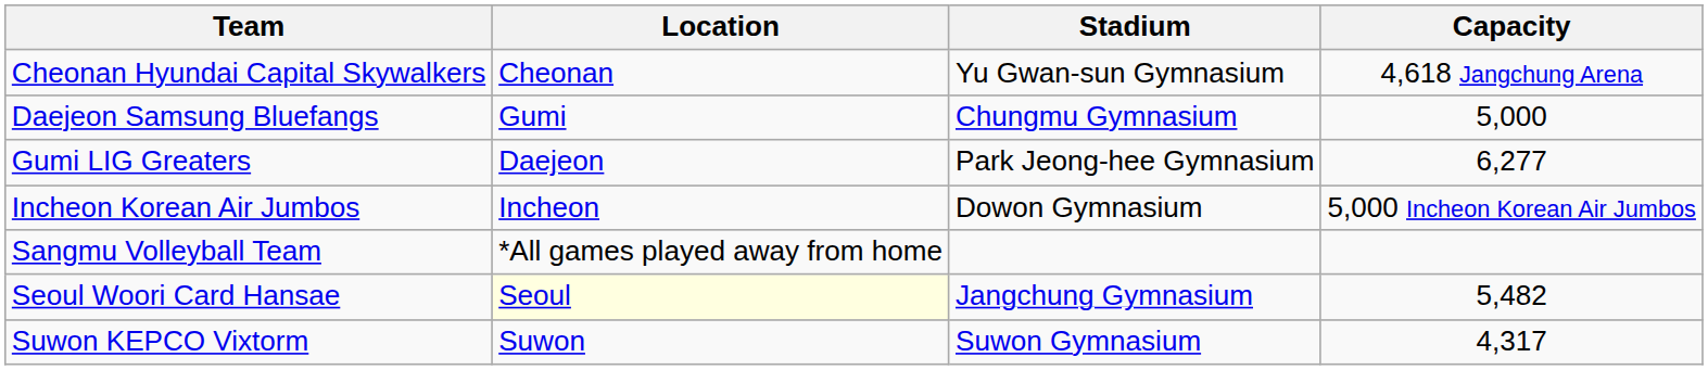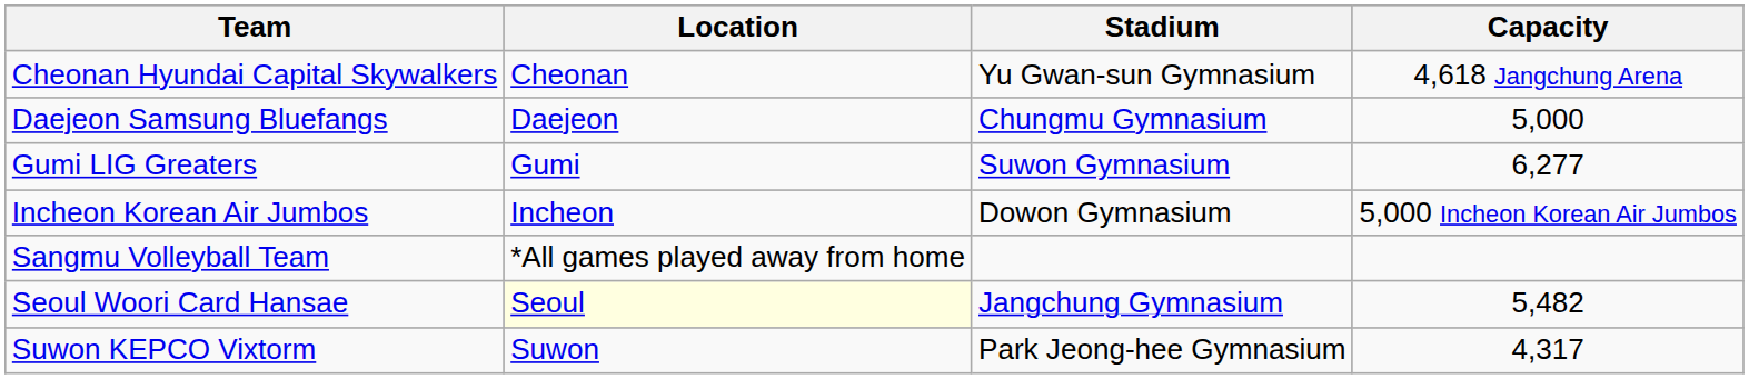 <table class="wikitable sortable" style="text-align: left;">
 <tr>
 <th>Team</th>
 <th>Location</th>
 <th>Stadium</th>
 <th>Capacity</th>
 </tr>
 <tr>
 <td><a href='#'>Cheonan Hyundai Capital Skywalkers</a></td>
 <td><a href='#'>Cheonan</a></td>
 <td>Yu Gwan-sun Gymnasium</td>
 <td align="center">4,618 <small> <a href='#'>Jangchung Arena</a></small></td>
 </tr>
 <tr>
 <td><a href='#'>Daejeon Samsung Bluefangs</a></td>
-<td><a href='#'>Gumi</a></td>
+<td><a href='#'>Daejeon</a></td>
 <td><a href='#'>Chungmu Gymnasium</a></td>
 <td align="center">5,000 <small> </small></td>
 </tr>
 <tr>
 <td><a href='#'>Gumi LIG Greaters</a></td>
-<td><a href='#'>Daejeon</a></td>
-<td>Park Jeong-hee Gymnasium</td>
+<td><a href='#'>Gumi</a></td>
+<td><a href='#'>Suwon Gymnasium</a></td>
 <td align="center">6,277</td>
 </tr>
 <tr>
 <td><a href='#'>Incheon Korean Air Jumbos</a></td>
 <td><a href='#'>Incheon</a></td>
 <td>Dowon Gymnasium</td>
 <td align="center">5,000 <small> <a href='#'>Incheon Korean Air Jumbos</a> </small></td>
 </tr>
 <tr>
 <td><a href='#'>Sangmu Volleyball Team</a></td>
 <td>*All games played away from home</td>
 <td></td>
 </tr>
 <tr>
 <td><a href='#'>Seoul Woori Card Hansae</a></td>
 <td style="background: lightyellow;"><a href='#'>Seoul</a></td>
 <td><a href='#'>Jangchung Gymnasium</a></td>
 <td align="center">5,482 <small> </small></td>
 </tr>
 <tr>
 <td><a href='#'>Suwon KEPCO Vixtorm</a></td>
 <td><a href='#'>Suwon</a></td>
-<td><a href='#'>Suwon Gymnasium</a></td>
+<td>Park Jeong-hee Gymnasium</td>
 <td align="center">4,317 <small> </small></td>
 </tr>
 </table>
